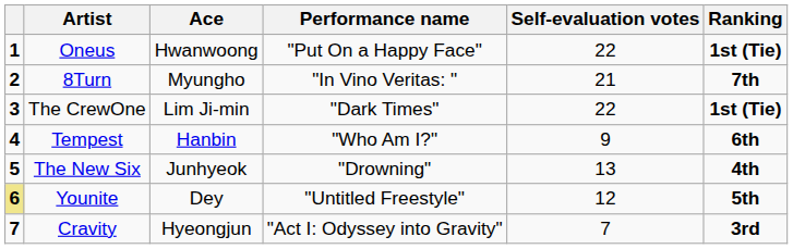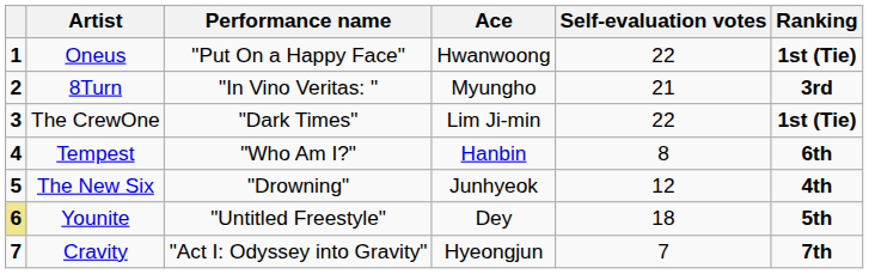 <table class="wikitable sortable" style="text-align:center">
 <tr>
 <th></th>
 <th>Artist</th>
+<th>Performance name</th>
 <th>Ace</th>
-<th>Performance name</th>
 <th>Self-evaluation votes</th>
 <th>Ranking</th>
 </tr>
 <tr>
 <td><strong>1</strong></td>
 <td><a href='#'>Oneus</a></td>
+<td>"Put On a Happy Face"</td>
 <td>Hwanwoong</td>
-<td>"Put On a Happy Face"</td>
 <td>22</td>
 <td><strong>1st (Tie)</strong></td>
 </tr>
 <tr>
 <td><strong>2</strong></td>
 <td><a href='#'>8Turn</a></td>
+<td>"In Vino Veritas: "</td>
 <td>Myungho</td>
-<td>"In Vino Veritas: "</td>
 <td>21</td>
-<td><strong>7th</strong></td>
+<td><strong>3rd</strong></td>
 </tr>
 <tr>
 <td><strong>3</strong></td>
 <td>The CrewOne</td>
+<td>"Dark Times"</td>
 <td>Lim Ji-min</td>
-<td>"Dark Times"</td>
 <td>22</td>
 <td><strong>1st (Tie)</strong></td>
 </tr>
 <tr>
 <td><strong>4</strong></td>
 <td><a href='#'>Tempest</a></td>
+<td>"Who Am I?"</td>
 <td><a href='#'>Hanbin</a></td>
-<td>"Who Am I?"</td>
-<td>9</td>
+<td>8</td>
 <td><strong>6th</strong></td>
 </tr>
 <tr>
 <td><strong>5</strong></td>
 <td><a href='#'>The New Six</a></td>
+<td>"Drowning"</td>
 <td>Junhyeok</td>
-<td>"Drowning"</td>
-<td>13</td>
+<td>12</td>
 <td><strong>4th</strong></td>
 </tr>
 <tr>
 <td style="background: khaki;"><strong>6</strong></td>
 <td><a href='#'>Younite</a></td>
+<td>"Untitled Freestyle"</td>
 <td>Dey</td>
-<td>"Untitled Freestyle"</td>
-<td>12</td>
+<td>18</td>
 <td><strong>5th</strong></td>
 </tr>
 <tr>
 <td><strong>7</strong></td>
 <td><a href='#'>Cravity</a></td>
+<td>"Act I: Odyssey into Gravity"</td>
 <td>Hyeongjun</td>
-<td>"Act I: Odyssey into Gravity"</td>
 <td>7</td>
-<td><strong>3rd</strong></td>
+<td><strong>7th</strong></td>
 </tr>
 </table>
